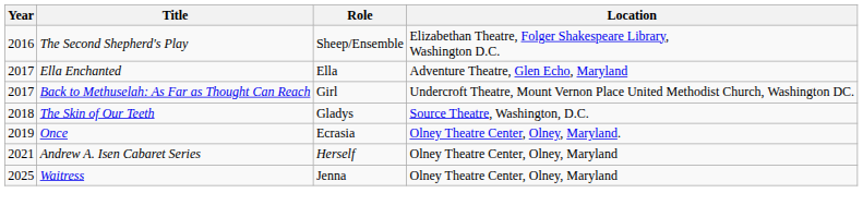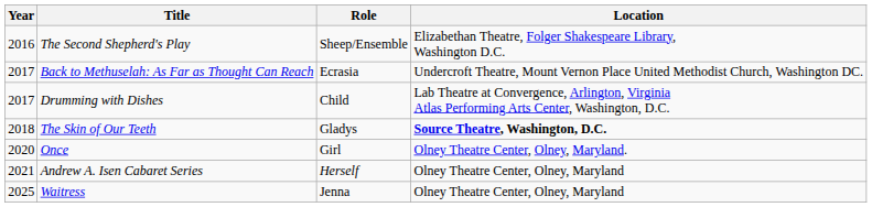 <table class="wikitable sortable">
 <tr>
 <th>Year</th>
 <th>Title</th>
 <th>Role</th>
 <th>Location</th>
 </tr>
 <tr>
 <td>2016</td>
 <td><em>The Second Shepherd's Play</em></td>
 <td>Sheep/Ensemble</td>
 <td>Elizabethan Theatre, <a href='#'>Folger Shakespeare Library</a>,<br>Washington D.C.</td>
 </tr>
 <tr>
 <td>2017</td>
-<td><em>Ella Enchanted</em></td>
-<td>Ella</td>
-<td>Adventure Theatre, <a href='#'>Glen Echo</a>, <a href='#'>Maryland</a></td>
+<td><em><a href='#'>Back to Methuselah: As Far as Thought Can Reach</a></em></td>
+<td>Ecrasia</td>
+<td>Undercroft Theatre, Mount Vernon Place United Methodist Church, Washington DC.</td>
 </tr>
 <tr>
 <td>2017</td>
-<td><em><a href='#'>Back to Methuselah: As Far as Thought Can Reach</a></em></td>
-<td>Girl</td>
-<td>Undercroft Theatre, Mount Vernon Place United Methodist Church, Washington DC.</td>
+<td><em>Drumming with Dishes</em></td>
+<td>Child</td>
+<td>Lab Theatre at Convergence, <a href='#'>Arlington</a>, <a href='#'>Virginia</a><br><a href='#'>Atlas Performing Arts Center</a>, Washington, D.C.</td>
 </tr>
 <tr>
 <td>2018</td>
 <td><em><a href='#'>The Skin of Our Teeth</a></em></td>
 <td>Gladys</td>
-<td><a href='#'>Source Theatre</a>, Washington, D.C.</td>
+<td><strong><a href='#'>Source Theatre</a>, Washington, D.C.</strong></td>
 </tr>
 <tr>
-<td>2019</td>
+<td>2020</td>
 <td><em><a href='#'>Once</a></em></td>
-<td>Ecrasia</td>
+<td>Girl</td>
 <td><a href='#'>Olney Theatre Center</a>, <a href='#'>Olney</a>, <a href='#'>Maryland</a>.</td>
 </tr>
 <tr>
 <td>2021</td>
 <td><em>Andrew A. Isen Cabaret Series</em></td>
 <td><em>Herself</em></td>
 <td>Olney Theatre Center, Olney, Maryland</td>
 </tr>
 <tr>
 <td>2025</td>
 <td><em><a href='#'>Waitress</a></em></td>
 <td>Jenna</td>
 <td>Olney Theatre Center, Olney, Maryland</td>
 </tr>
 </table>
